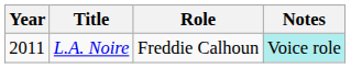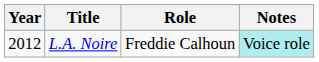 <table class="wikitable">
 <tr>
 <th>Year</th>
 <th>Title</th>
 <th>Role</th>
 <th>Notes</th>
 </tr>
 <tr>
-<td>2011</td>
+<td>2012</td>
 <td><em><a href='#'>L.A. Noire</a></em></td>
 <td>Freddie Calhoun</td>
 <td style="background: paleturquoise;">Voice role</td>
 </tr>
 </table>
